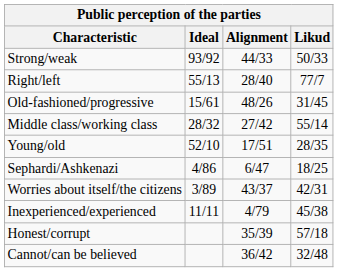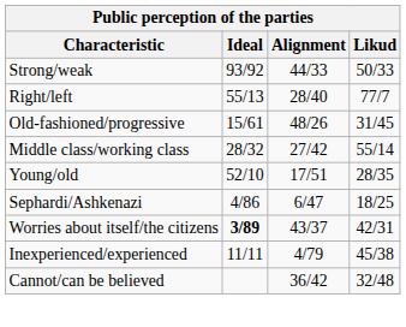 <table class=wikitable style=text-align:center>
 <tr>
 <th colspan=4>Public perception of the parties</th>
 </tr>
 <tr>
 <th>Characteristic</th>
 <th>Ideal</th>
 <th>Alignment</th>
 <th>Likud</th>
 </tr>
 <tr>
 <td align=left>Strong/weak</td>
 <td>93/92</td>
 <td>44/33</td>
 <td>50/33</td>
 </tr>
 <tr>
 <td align=left>Right/left</td>
 <td>55/13</td>
 <td>28/40</td>
 <td>77/7</td>
 </tr>
 <tr>
 <td align=left>Old-fashioned/progressive</td>
 <td>15/61</td>
 <td>48/26</td>
 <td>31/45</td>
 </tr>
 <tr>
 <td align=left>Middle class/working class</td>
 <td>28/32</td>
 <td>27/42</td>
 <td>55/14</td>
 </tr>
 <tr>
 <td align=left>Young/old</td>
 <td>52/10</td>
 <td>17/51</td>
 <td>28/35</td>
 </tr>
 <tr>
 <td align=left>Sephardi/Ashkenazi</td>
 <td>4/86</td>
 <td>6/47</td>
 <td>18/25</td>
 </tr>
 <tr>
 <td align=left>Worries about itself/the citizens</td>
-<td>3/89</td>
+<td><strong>3/89</strong></td>
 <td>43/37</td>
 <td>42/31</td>
 </tr>
 <tr>
 <td align=left>Inexperienced/experienced</td>
 <td>11/11</td>
 <td>4/79</td>
 <td>45/38</td>
 </tr>
 <tr>
-<td align=left>Honest/corrupt</td>
-<td></td>
-<td>35/39</td>
-<td>57/18</td>
-</tr>
-<tr>
 <td align=left>Cannot/can be believed</td>
 <td></td>
 <td>36/42</td>
 <td>32/48</td>
 </tr>
 </table>
